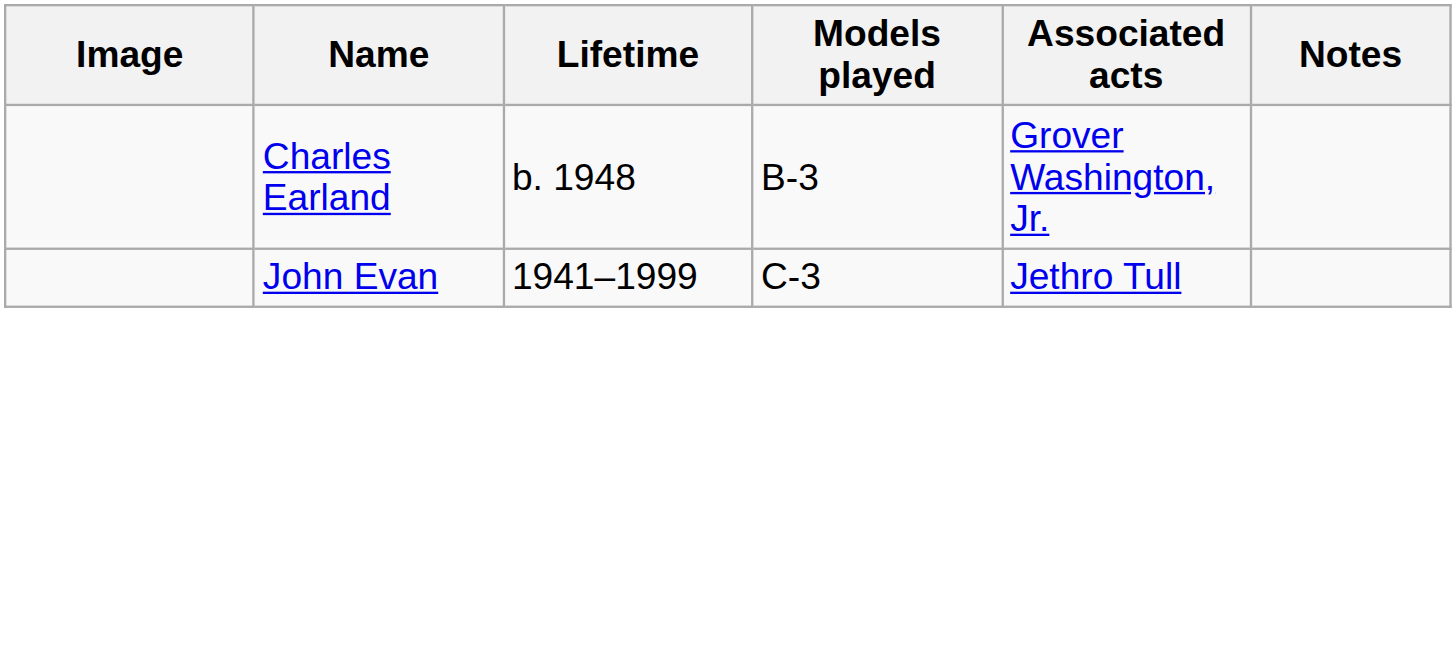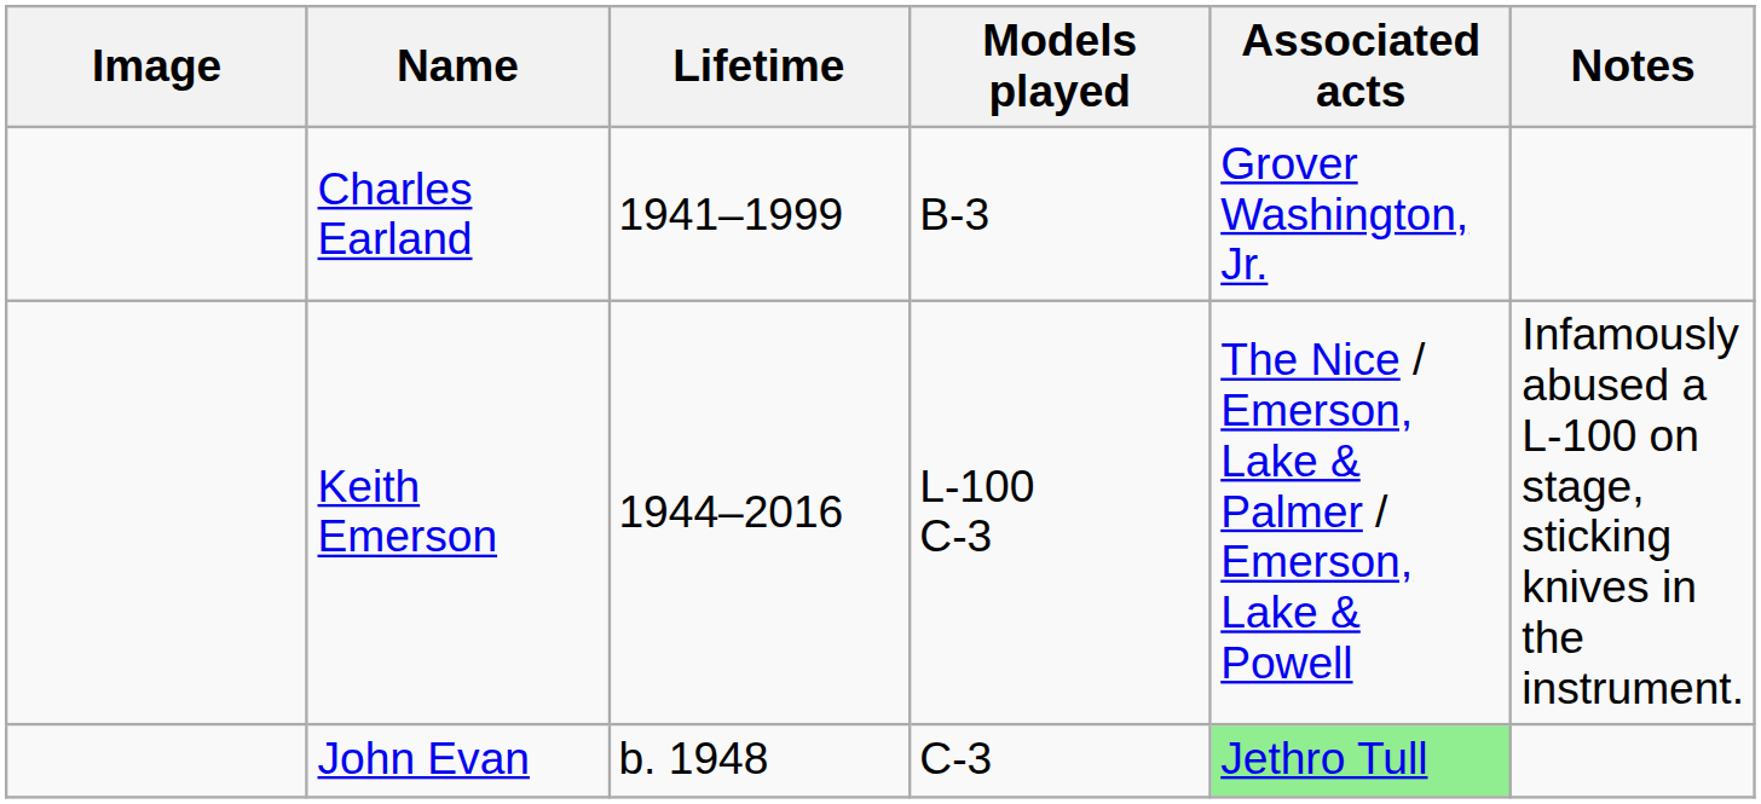 <table class="wikitable" style="width:100%">
 <tr>
 <th style="width:100px;">Image</th>
 <th style="width:100px;">Name</th>
 <th style="width:100px;">Lifetime</th>
 <th style="width:100px;">Models played</th>
 <th style="width:100px;">Associated acts</th>
 <th style="width:*;">Notes</th>
 </tr>
 <tr>
 <td></td>
 <td><a href='#'>Charles Earland</a></td>
-<td>b. 1948</td>
+<td>1941–1999</td>
 <td>B-3</td>
 <td><a href='#'>Grover Washington, Jr.</a></td>
 <td></td>
 </tr>
 <tr>
 <td></td>
+<td><a href='#'>Keith Emerson</a></td>
+<td>1944–2016</td>
+<td>L-100<br>C-3</td>
+<td><a href='#'>The Nice</a> / <br><a href='#'>Emerson, Lake & Palmer</a> / <br><a href='#'>Emerson, Lake & Powell</a></td>
+<td>Infamously abused a L-100 on stage, sticking knives in the instrument.</td>
+</tr>
+<tr>
+<td></td>
 <td><a href='#'>John Evan</a></td>
-<td>1941–1999</td>
+<td>b. 1948</td>
 <td>C-3</td>
-<td><a href='#'>Jethro Tull</a></td>
+<td style="background: lightgreen;"><a href='#'>Jethro Tull</a></td>
 <td></td>
 </tr>
 </table>
